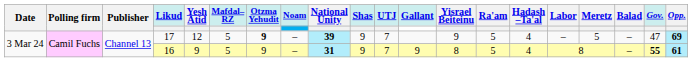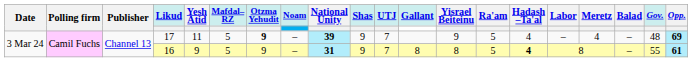 <table class="wikitable sortable" style=text-align:center;font-size:90%;line-height:12px>
 <tr>
 <th rowspan=2>Date</th>
 <th rowspan=2>Polling firm</th>
 <th rowspan=2>Publisher</th>
 <th style=background:#cee><a href='#'>Likud</a></th>
 <th><a href='#'>Yesh<br>Atid</a></th>
 <th style=background:#cee;font-size:90%><a href='#'>Mafdal–<br>RZ</a></th>
 <th style=background:#cee;font-size:90%><a href='#'>Otzma<br>Yehudit</a></th>
 <th style=background:#cee;font-size:90%><a href='#'>Noam</a></th>
 <th><a href='#'>National<br>Unity</a></th>
 <th style=background:#cee><a href='#'>Shas</a></th>
 <th style=background:#cee><a href='#'>UTJ</a></th>
 <th style=background:#cee><a href='#'>Gallant</a></th>
 <th><a href='#'>Yisrael<br>Beiteinu</a></th>
 <th><a href='#'>Ra'am</a></th>
 <th><a href='#'>Hadash<br>–Ta'al</a></th>
 <th><a href='#'>Labor</a></th>
 <th><a href='#'>Meretz</a></th>
 <th><a href='#'>Balad</a></th>
 <th style=background:#cee;font-size:90%><a href='#'><em>Gov.</em></a></th>
 <th style=font-size:90%><a href='#'><em>Opp.</em></a></th>
 </tr>
 <tr>
 <th style=background:></th>
 <th style=background:></th>
 <th style=background:></th>
 <th style=background:></th>
 <th style=background:#01AFF0></th>
 <th style=background:></th>
 <th style=background:></th>
 <th style=background:></th>
 <th style=background:#FFFFFF></th>
 <th style=background:></th>
 <th style=background:></th>
 <th style=background:></th>
 <th style=background:></th>
 <th style=background:></th>
 <th style=background:></th>
 <th style=background:></th>
 <th style=background:></th>
 </tr>
 <tr>
 <td rowspan=2 data-sort-value=2024-03-03>3 Mar 24</td>
 <td rowspan=2 style=background:#FFCCFF>Camil Fuchs</td>
 <td rowspan=2><a href='#'>Channel 13</a></td>
 <td>17					</td>
-<td>12					</td>
+<td>11					</td>
 <td>5					</td>
 <td><strong>9					</strong></td>
 <td>–					</td>
 <td style=background:#B2EDFB><strong>39</strong>	</td>
 <td>9					</td>
 <td>7					</td>
 <td>			</td>
 <td>9					</td>
 <td>5					</td>
 <td>4					</td>
 <td>–					</td>
-<td>5					</td>
+<td>4					</td>
 <td>–					</td>
-<td>47					</td>
+<td>48					</td>
 <td style=background:#B2EDFB><strong>69</strong>	</td>
 </tr>
 <tr style=background:#fffdb0>
 <td>16					</td>
 <td>9					</td>
 <td>5					</td>
 <td>9					</td>
 <td>–					</td>
 <td style=background:#B2EDFB><strong>31</strong>	</td>
 <td>9					</td>
 <td>7					</td>
-<td>9					</td>
+<td>8					</td>
 <td>8					</td>
 <td>5					</td>
-<td>4					</td>
+<td><strong>4					</strong></td>
 <td colspan=2>8		</td>
 <td>–					</td>
-<td><strong>55					</strong></td>
+<td>55					</td>
 <td style=background:#B2EDFB><strong>61</strong>	</td>
 </tr>
 </table>
